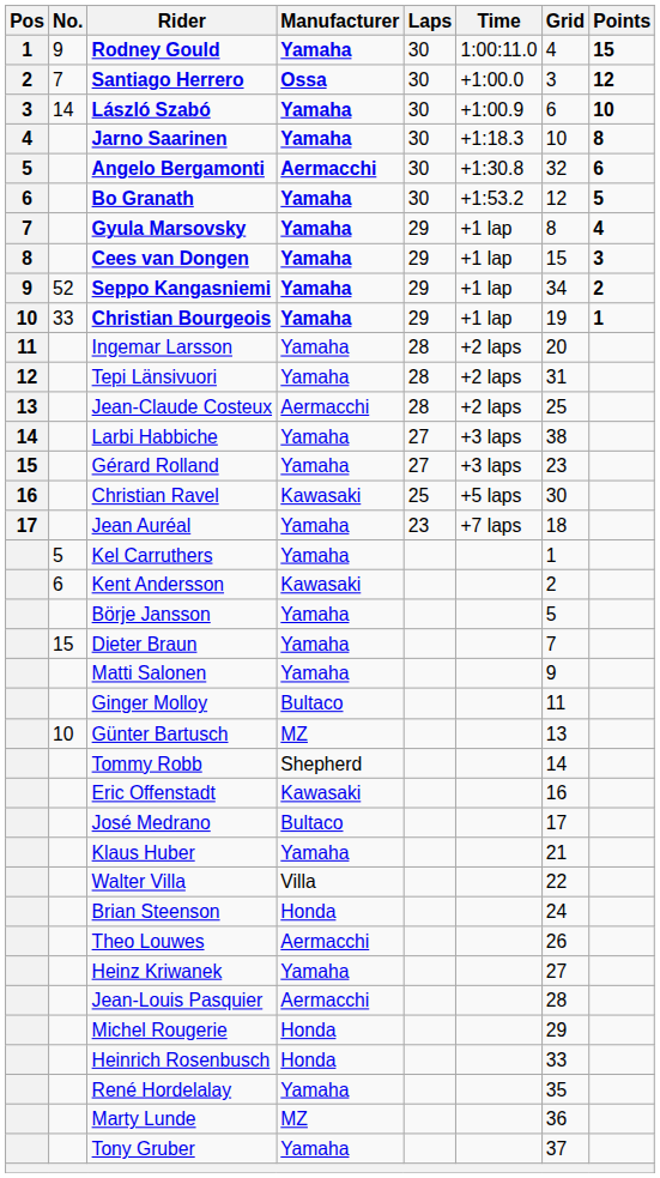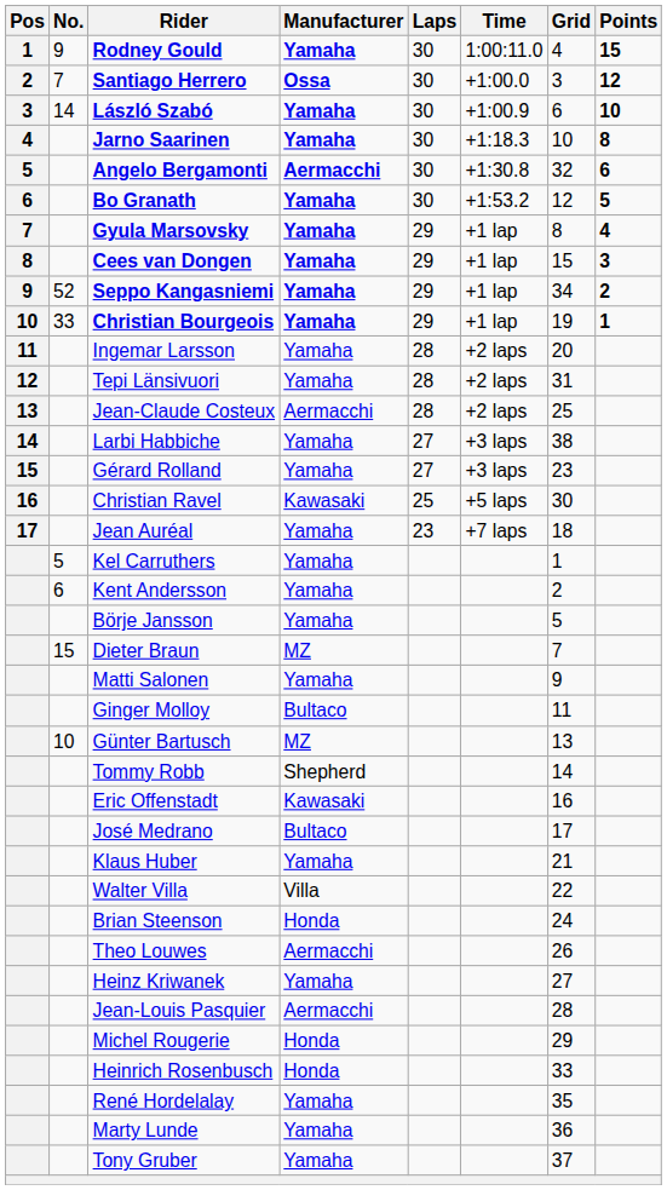 <table class="wikitable" style="font-size: 95%;">
 <tr>
 <th>Pos</th>
 <th>No.</th>
 <th>Rider</th>
 <th>Manufacturer</th>
 <th>Laps</th>
 <th>Time</th>
 <th>Grid</th>
 <th>Points</th>
 </tr>
 <tr>
 <th>1</th>
 <td>9</td>
 <td> <strong><a href='#'>Rodney Gould</a></strong></td>
 <td><strong><a href='#'>Yamaha</a></strong></td>
 <td>30</td>
 <td>1:00:11.0</td>
 <td>4</td>
 <td><strong>15</strong></td>
 </tr>
 <tr>
 <th>2</th>
 <td>7</td>
 <td> <strong><a href='#'>Santiago Herrero</a></strong></td>
 <td><strong><a href='#'>Ossa</a></strong></td>
 <td>30</td>
 <td>+1:00.0</td>
 <td>3</td>
 <td><strong>12</strong></td>
 </tr>
 <tr>
 <th>3</th>
 <td>14</td>
 <td> <strong><a href='#'>László Szabó</a></strong></td>
 <td><strong><a href='#'>Yamaha</a></strong></td>
 <td>30</td>
 <td>+1:00.9</td>
 <td>6</td>
 <td><strong>10</strong></td>
 </tr>
 <tr>
 <th>4</th>
 <td></td>
 <td> <strong><a href='#'>Jarno Saarinen</a></strong></td>
 <td><strong><a href='#'>Yamaha</a></strong></td>
 <td>30</td>
 <td>+1:18.3</td>
 <td>10</td>
 <td><strong>8</strong></td>
 </tr>
 <tr>
 <th>5</th>
 <td></td>
 <td> <strong><a href='#'>Angelo Bergamonti</a></strong></td>
 <td><strong><a href='#'>Aermacchi</a></strong></td>
 <td>30</td>
 <td>+1:30.8</td>
 <td>32</td>
 <td><strong>6</strong></td>
 </tr>
 <tr>
 <th>6</th>
 <td></td>
 <td> <strong><a href='#'>Bo Granath</a></strong></td>
 <td><strong><a href='#'>Yamaha</a></strong></td>
 <td>30</td>
 <td>+1:53.2</td>
 <td>12</td>
 <td><strong>5</strong></td>
 </tr>
 <tr>
 <th>7</th>
 <td></td>
 <td> <strong><a href='#'>Gyula Marsovsky</a></strong></td>
 <td><strong><a href='#'>Yamaha</a></strong></td>
 <td>29</td>
 <td>+1 lap</td>
 <td>8</td>
 <td><strong>4</strong></td>
 </tr>
 <tr>
 <th>8</th>
 <td></td>
 <td> <strong><a href='#'>Cees van Dongen</a></strong></td>
 <td><strong><a href='#'>Yamaha</a></strong></td>
 <td>29</td>
 <td>+1 lap</td>
 <td>15</td>
 <td><strong>3</strong></td>
 </tr>
 <tr>
 <th>9</th>
 <td>52</td>
 <td> <strong><a href='#'>Seppo Kangasniemi</a></strong></td>
 <td><strong><a href='#'>Yamaha</a></strong></td>
 <td>29</td>
 <td>+1 lap</td>
 <td>34</td>
 <td><strong>2</strong></td>
 </tr>
 <tr>
 <th>10</th>
 <td>33</td>
 <td> <strong><a href='#'>Christian Bourgeois</a></strong></td>
 <td><strong><a href='#'>Yamaha</a></strong></td>
 <td>29</td>
 <td>+1 lap</td>
 <td>19</td>
 <td><strong>1</strong></td>
 </tr>
 <tr>
 <th>11</th>
 <td></td>
 <td> <a href='#'>Ingemar Larsson</a></td>
 <td><a href='#'>Yamaha</a></td>
 <td>28</td>
 <td>+2 laps</td>
 <td>20</td>
 <td></td>
 </tr>
 <tr>
 <th>12</th>
 <td></td>
 <td> <a href='#'>Tepi Länsivuori</a></td>
 <td><a href='#'>Yamaha</a></td>
 <td>28</td>
 <td>+2 laps</td>
 <td>31</td>
 <td></td>
 </tr>
 <tr>
 <th>13</th>
 <td></td>
 <td> <a href='#'>Jean-Claude Costeux</a></td>
 <td><a href='#'>Aermacchi</a></td>
 <td>28</td>
 <td>+2 laps</td>
 <td>25</td>
 <td></td>
 </tr>
 <tr>
 <th>14</th>
 <td></td>
 <td> <a href='#'>Larbi Habbiche</a></td>
 <td><a href='#'>Yamaha</a></td>
 <td>27</td>
 <td>+3 laps</td>
 <td>38</td>
 <td></td>
 </tr>
 <tr>
 <th>15</th>
 <td></td>
 <td> <a href='#'>Gérard Rolland</a></td>
 <td><a href='#'>Yamaha</a></td>
 <td>27</td>
 <td>+3 laps</td>
 <td>23</td>
 <td></td>
 </tr>
 <tr>
 <th>16</th>
 <td></td>
 <td> <a href='#'>Christian Ravel</a></td>
 <td><a href='#'>Kawasaki</a></td>
 <td>25</td>
 <td>+5 laps</td>
 <td>30</td>
 <td></td>
 </tr>
 <tr>
 <th>17</th>
 <td></td>
 <td> <a href='#'>Jean Auréal</a></td>
 <td><a href='#'>Yamaha</a></td>
 <td>23</td>
 <td>+7 laps</td>
 <td>18</td>
 <td></td>
 </tr>
 <tr>
 <th></th>
 <td>5</td>
 <td> <a href='#'>Kel Carruthers</a></td>
 <td><a href='#'>Yamaha</a></td>
 <td></td>
 <td></td>
 <td>1</td>
 <td></td>
 </tr>
 <tr>
 <th></th>
 <td>6</td>
 <td> <a href='#'>Kent Andersson</a></td>
-<td><a href='#'>Kawasaki</a></td>
+<td><a href='#'>Yamaha</a></td>
 <td></td>
 <td></td>
 <td>2</td>
 <td></td>
 </tr>
 <tr>
 <th></th>
 <td></td>
 <td> <a href='#'>Börje Jansson</a></td>
 <td><a href='#'>Yamaha</a></td>
 <td></td>
 <td></td>
 <td>5</td>
 <td></td>
 </tr>
 <tr>
 <th></th>
 <td>15</td>
 <td> <a href='#'>Dieter Braun</a></td>
-<td><a href='#'>Yamaha</a></td>
+<td><a href='#'>MZ</a></td>
 <td></td>
 <td></td>
 <td>7</td>
 <td></td>
 </tr>
 <tr>
 <th></th>
 <td></td>
 <td> <a href='#'>Matti Salonen</a></td>
 <td><a href='#'>Yamaha</a></td>
 <td></td>
 <td></td>
 <td>9</td>
 <td></td>
 </tr>
 <tr>
 <th></th>
 <td></td>
 <td> <a href='#'>Ginger Molloy</a></td>
 <td><a href='#'>Bultaco</a></td>
 <td></td>
 <td></td>
 <td>11</td>
 <td></td>
 </tr>
 <tr>
 <th></th>
 <td>10</td>
 <td> <a href='#'>Günter Bartusch</a></td>
 <td><a href='#'>MZ</a></td>
 <td></td>
 <td></td>
 <td>13</td>
 <td></td>
 </tr>
 <tr>
 <th></th>
 <td></td>
 <td> <a href='#'>Tommy Robb</a></td>
 <td>Shepherd</td>
 <td></td>
 <td></td>
 <td>14</td>
 <td></td>
 </tr>
 <tr>
 <th></th>
 <td></td>
 <td> <a href='#'>Eric Offenstadt</a></td>
 <td><a href='#'>Kawasaki</a></td>
 <td></td>
 <td></td>
 <td>16</td>
 <td></td>
 </tr>
 <tr>
 <th></th>
 <td></td>
 <td> <a href='#'>José Medrano</a></td>
 <td><a href='#'>Bultaco</a></td>
 <td></td>
 <td></td>
 <td>17</td>
 <td></td>
 </tr>
 <tr>
 <th></th>
 <td></td>
 <td> <a href='#'>Klaus Huber</a></td>
 <td><a href='#'>Yamaha</a></td>
 <td></td>
 <td></td>
 <td>21</td>
 <td></td>
 </tr>
 <tr>
 <th></th>
 <td></td>
 <td> <a href='#'>Walter Villa</a></td>
 <td>Villa</td>
 <td></td>
 <td></td>
 <td>22</td>
 <td></td>
 </tr>
 <tr>
 <th></th>
 <td></td>
 <td> <a href='#'>Brian Steenson</a></td>
 <td><a href='#'>Honda</a></td>
 <td></td>
 <td></td>
 <td>24</td>
 <td></td>
 </tr>
 <tr>
 <th></th>
 <td></td>
 <td> <a href='#'>Theo Louwes</a></td>
 <td><a href='#'>Aermacchi</a></td>
 <td></td>
 <td></td>
 <td>26</td>
 <td></td>
 </tr>
 <tr>
 <th></th>
 <td></td>
 <td> <a href='#'>Heinz Kriwanek</a></td>
 <td><a href='#'>Yamaha</a></td>
 <td></td>
 <td></td>
 <td>27</td>
 <td></td>
 </tr>
 <tr>
 <th></th>
 <td></td>
 <td> <a href='#'>Jean-Louis Pasquier</a></td>
 <td><a href='#'>Aermacchi</a></td>
 <td></td>
 <td></td>
 <td>28</td>
 <td></td>
 </tr>
 <tr>
 <th></th>
 <td></td>
 <td> <a href='#'>Michel Rougerie</a></td>
 <td><a href='#'>Honda</a></td>
 <td></td>
 <td></td>
 <td>29</td>
 <td></td>
 </tr>
 <tr>
 <th></th>
 <td></td>
 <td> <a href='#'>Heinrich Rosenbusch</a></td>
 <td><a href='#'>Honda</a></td>
 <td></td>
 <td></td>
 <td>33</td>
 <td></td>
 </tr>
 <tr>
 <th></th>
 <td></td>
 <td> <a href='#'>René Hordelalay</a></td>
 <td><a href='#'>Yamaha</a></td>
 <td></td>
 <td></td>
 <td>35</td>
 <td></td>
 </tr>
 <tr>
 <th></th>
 <td></td>
 <td> <a href='#'>Marty Lunde</a></td>
-<td><a href='#'>MZ</a></td>
+<td><a href='#'>Yamaha</a></td>
 <td></td>
 <td></td>
 <td>36</td>
 <td></td>
 </tr>
 <tr>
 <th></th>
 <td></td>
 <td> <a href='#'>Tony Gruber</a></td>
 <td><a href='#'>Yamaha</a></td>
 <td></td>
 <td></td>
 <td>37</td>
 <td></td>
 </tr>
 <tr>
 <th colspan=8></th>
 </tr>
 </table>
